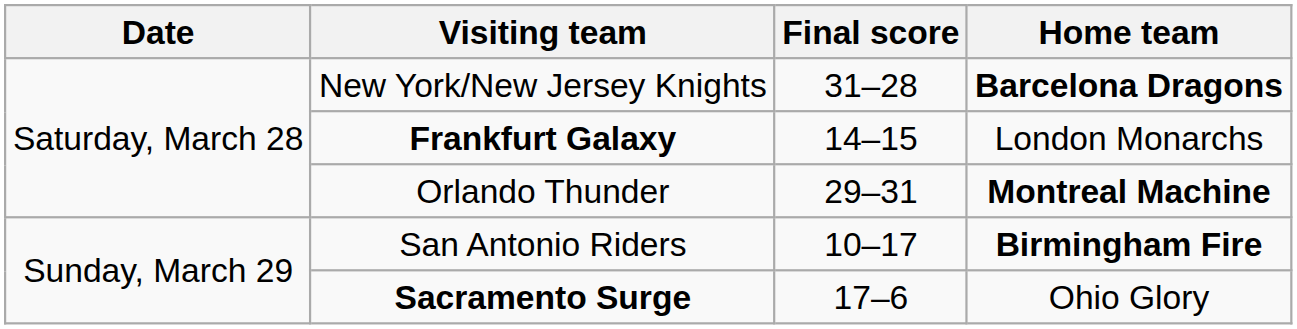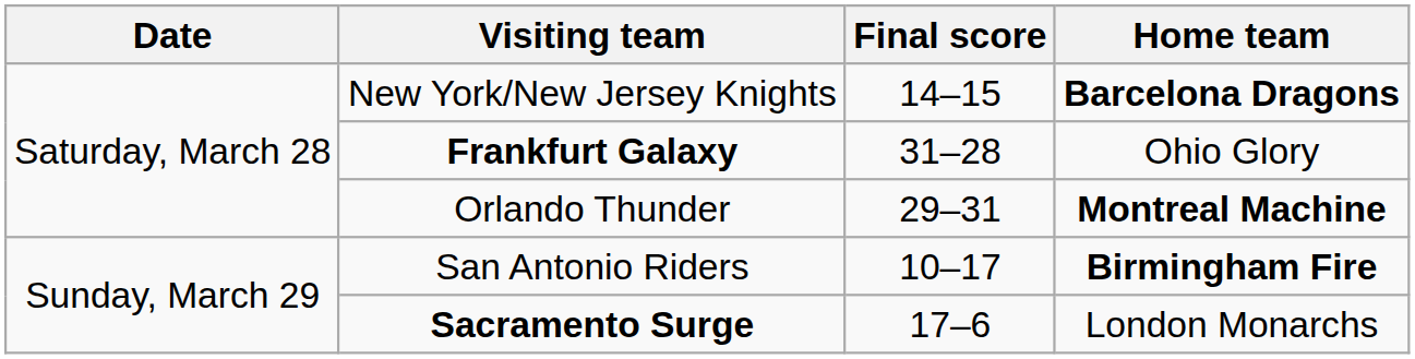 <table class="wikitable" style="font-size:95%; text-align:center">
 <tr>
 <th>Date</th>
 <th>Visiting team</th>
 <th>Final score</th>
 <th>Home team</th>
 </tr>
 <tr>
 <td rowspan="3">Saturday, March 28</td>
 <td>New York/New Jersey Knights</td>
-<td>31–28</td>
+<td>14–15</td>
 <td><strong>Barcelona Dragons</strong></td>
 </tr>
 <tr>
 <td><strong>Frankfurt Galaxy</strong></td>
-<td>14–15</td>
-<td>London Monarchs</td>
+<td>31–28</td>
+<td>Ohio Glory</td>
 </tr>
 <tr>
 <td>Orlando Thunder</td>
 <td>29–31</td>
 <td><strong>Montreal Machine</strong></td>
 </tr>
 <tr>
 <td rowspan="2">Sunday, March 29</td>
 <td>San Antonio Riders</td>
 <td>10–17</td>
 <td><strong>Birmingham Fire</strong></td>
 </tr>
 <tr>
 <td><strong>Sacramento Surge</strong></td>
 <td>17–6</td>
-<td>Ohio Glory</td>
+<td>London Monarchs</td>
 </tr>
 </table>
